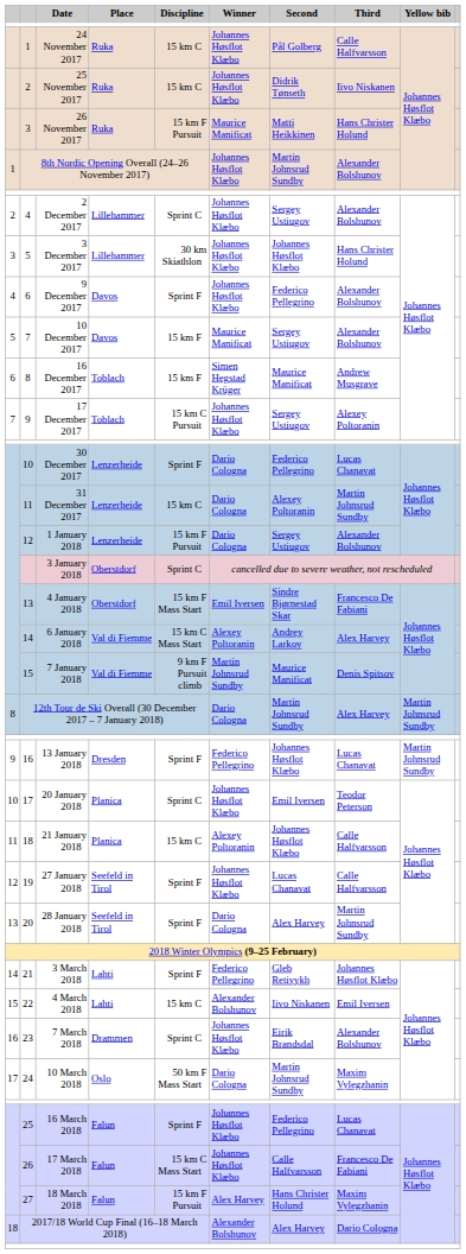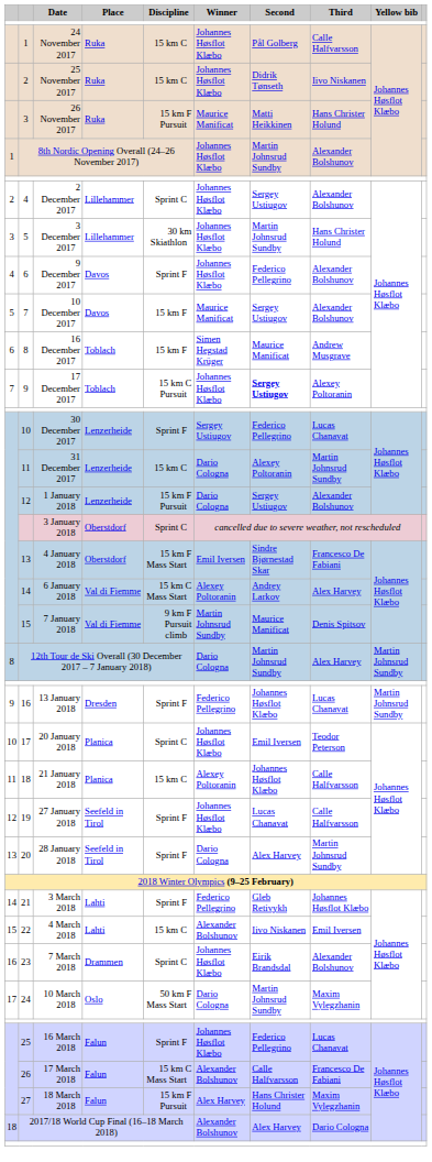 <table class="wikitable plainrowheaders" style="background:#fff; font-size:86%; line-height:16px; border:grey solid 1px; border-collapse:collapse;">
 <tr>
 <th scope="col" style="background:#ccc; width=20 px;"></th>
 <th scope="col" style="background:#ccc; width=30 px;"></th>
 <th scope="col" style="background:#ccc; width:120px;">Date</th>
 <th scope="col" style="background:#ccc; width:160px;">Place</th>
 <th scope="col" style="background:#ccc; width:130px;">Discipline</th>
 <th scope="col" style="background:#ccc; width:185px;">Winner</th>
 <th scope="col" style="background:#ccc; width:185px;">Second</th>
 <th scope="col" style="background:#ccc; width:185px;">Third</th>
 <th scope="col" style="background:#ccc; width:180px;">Yellow bib</th>
 <th scope="col" style="background:#ccc; width:10px;"></th>
 </tr>
 <tr>
 <td colspan=10></td>
 </tr>
 <tr style="background-color: #EFDECD;">
 <td></td>
 <td align=center>1</td>
 <td align=right>24 November 2017  </td>
 <td> <a href='#'>Ruka</a></td>
 <td align=right>15 km C  </td>
 <td> <a href='#'>Johannes Høsflot Klæbo</a></td>
 <td> <a href='#'>Pål Golberg</a></td>
 <td> <a href='#'>Calle Halfvarsson</a></td>
 <td rowspan=4> <a href='#'>Johannes Høsflot Klæbo</a></td>
 <td></td>
 </tr>
 <tr style="background-color: #EFDECD;">
 <td></td>
 <td align=center>2</td>
 <td align=right>25 November 2017  </td>
 <td> <a href='#'>Ruka</a></td>
 <td align=right>15 km C  </td>
 <td> <a href='#'>Johannes Høsflot Klæbo</a></td>
 <td> <a href='#'>Didrik Tønseth</a></td>
 <td> <a href='#'>Iivo Niskanen</a></td>
 <td></td>
 </tr>
 <tr style="background-color: #EFDECD;">
 <td></td>
 <td align=center>3</td>
 <td align=right>26 November 2017  </td>
 <td> <a href='#'>Ruka</a></td>
 <td align=right>15 km F Pursuit  </td>
 <td> <a href='#'>Maurice Manificat</a></td>
 <td> <a href='#'>Matti Heikkinen</a></td>
 <td> <a href='#'>Hans Christer Holund</a></td>
 <td></td>
 </tr>
 <tr style="background-color: #EFDECD;">
 <td align=center>1</td>
 <td colspan=4 align=center><a href='#'>8th Nordic Opening</a> Overall (24–26 November 2017)</td>
 <td> <a href='#'>Johannes Høsflot Klæbo</a></td>
 <td> <a href='#'>Martin Johnsrud Sundby</a></td>
 <td> <a href='#'>Alexander Bolshunov</a></td>
 <td></td>
 </tr>
 <tr>
 <td colspan=10></td>
 </tr>
 <tr>
 <td align=center>2</td>
 <td align=center>4</td>
 <td align=right>2 December 2017  </td>
 <td> <a href='#'>Lillehammer</a></td>
 <td align=right>Sprint C  </td>
 <td> <a href='#'>Johannes Høsflot Klæbo</a></td>
 <td> <a href='#'>Sergey Ustiugov</a></td>
 <td> <a href='#'>Alexander Bolshunov</a></td>
 <td rowspan=6> <a href='#'>Johannes Høsflot Klæbo</a></td>
 <td></td>
 </tr>
 <tr>
 <td align=center>3</td>
 <td align=center>5</td>
 <td align=right>3 December 2017  </td>
 <td> <a href='#'>Lillehammer</a></td>
 <td align=right>30 km Skiathlon  </td>
 <td> <a href='#'>Johannes Høsflot Klæbo</a></td>
-<td> <a href='#'>Johannes Høsflot Klæbo</a></td>
+<td> <a href='#'>Martin Johnsrud Sundby</a></td>
 <td> <a href='#'>Hans Christer Holund</a></td>
 <td></td>
 </tr>
 <tr>
 <td align=center>4</td>
 <td align=center>6</td>
 <td align=right>9 December 2017  </td>
 <td> <a href='#'>Davos</a></td>
 <td align=right>Sprint F  </td>
 <td> <a href='#'>Johannes Høsflot Klæbo</a></td>
 <td> <a href='#'>Federico Pellegrino</a></td>
 <td> <a href='#'>Alexander Bolshunov</a></td>
 <td></td>
 </tr>
 <tr>
 <td align=center>5</td>
 <td align=center>7</td>
 <td align=right>10 December 2017  </td>
 <td> <a href='#'>Davos</a></td>
 <td align=right>15 km F  </td>
 <td> <a href='#'>Maurice Manificat</a></td>
 <td> <a href='#'>Sergey Ustiugov</a></td>
 <td> <a href='#'>Alexander Bolshunov</a></td>
 <td></td>
 </tr>
 <tr>
 <td align=center>6</td>
 <td align=center>8</td>
 <td align=right>16 December 2017  </td>
 <td> <a href='#'>Toblach</a></td>
 <td align=right>15 km F  </td>
 <td> <a href='#'>Simen Hegstad Krüger</a></td>
 <td> <a href='#'>Maurice Manificat</a></td>
 <td> <a href='#'>Andrew Musgrave</a></td>
 <td></td>
 </tr>
 <tr>
 <td align=center>7</td>
 <td align=center>9</td>
 <td align=right>17 December 2017  </td>
 <td> <a href='#'>Toblach</a></td>
 <td align=right>15 km C Pursuit  </td>
 <td> <a href='#'>Johannes Høsflot Klæbo</a></td>
-<td> <a href='#'>Sergey Ustiugov</a></td>
+<td><strong> <a href='#'>Sergey Ustiugov</a></strong></td>
 <td> <a href='#'>Alexey Poltoranin</a></td>
 <td></td>
 </tr>
 <tr>
 <td colspan=10></td>
 </tr>
 <tr bgcolor=#BCD4E6>
 <td rowspan=7></td>
 <td align=center>10</td>
 <td align=right>30 December 2017  </td>
 <td> <a href='#'>Lenzerheide</a></td>
 <td align=right>Sprint F  </td>
-<td> <a href='#'>Dario Cologna</a></td>
+<td> <a href='#'>Sergey Ustiugov</a></td>
 <td> <a href='#'>Federico Pellegrino</a></td>
 <td> <a href='#'>Lucas Chanavat</a></td>
 <td rowspan=3> <a href='#'>Johannes Høsflot Klæbo</a></td>
 <td></td>
 </tr>
 <tr bgcolor=#BCD4E6>
 <td align=center>11</td>
 <td align=right>31 December 2017  </td>
 <td> <a href='#'>Lenzerheide</a></td>
 <td align=right>15 km C  </td>
 <td> <a href='#'>Dario Cologna</a></td>
 <td> <a href='#'>Alexey Poltoranin</a></td>
 <td> <a href='#'>Martin Johnsrud Sundby</a></td>
 <td></td>
 </tr>
 <tr bgcolor=#BCD4E6>
 <td align=center>12</td>
 <td align=right>1 January 2018  </td>
 <td> <a href='#'>Lenzerheide</a></td>
 <td align=right>15 km F Pursuit  </td>
 <td> <a href='#'>Dario Cologna</a></td>
 <td> <a href='#'>Sergey Ustiugov</a></td>
 <td> <a href='#'>Alexander Bolshunov</a></td>
 <td></td>
 </tr>
 <tr bgcolor=#EDCCD5>
 <td></td>
 <td align=right>3 January 2018  </td>
 <td> <a href='#'>Oberstdorf</a></td>
 <td align=right>Sprint C  </td>
 <td colspan=4 align=center><em>cancelled due to severe weather, not rescheduled</em></td>
 <td></td>
 </tr>
 <tr bgcolor=#BCD4E6>
 <td align=center>13</td>
 <td align=right>4 January 2018  </td>
 <td> <a href='#'>Oberstdorf</a></td>
 <td align=right>15 km F Mass Start  </td>
 <td> <a href='#'>Emil Iversen</a></td>
 <td> <a href='#'>Sindre Bjørnestad Skar</a></td>
 <td> <a href='#'>Francesco De Fabiani</a></td>
 <td rowspan=3> <a href='#'>Johannes Høsflot Klæbo</a></td>
 <td></td>
 </tr>
 <tr bgcolor=#BCD4E6>
 <td align=center>14</td>
 <td align=right>6 January 2018  </td>
 <td> <a href='#'>Val di Fiemme</a></td>
 <td align=right>15 km C Mass Start  </td>
 <td> <a href='#'>Alexey Poltoranin</a></td>
 <td> <a href='#'>Andrey Larkov</a></td>
 <td> <a href='#'>Alex Harvey</a></td>
 <td></td>
 </tr>
 <tr bgcolor=#BCD4E6>
 <td align=center>15</td>
 <td align=right>7 January 2018  </td>
 <td> <a href='#'>Val di Fiemme</a></td>
 <td align=right>9 km F Pursuit climb  </td>
 <td> <a href='#'>Martin Johnsrud Sundby</a></td>
 <td> <a href='#'>Maurice Manificat</a></td>
 <td> <a href='#'>Denis Spitsov</a></td>
 <td></td>
 </tr>
 <tr bgcolor=#BCD4E6>
 <td align=center>8</td>
 <td colspan=4 align=center><a href='#'>12th Tour de Ski</a> Overall (30 December 2017 – 7 January 2018)</td>
 <td> <a href='#'>Dario Cologna</a></td>
 <td> <a href='#'>Martin Johnsrud Sundby</a></td>
 <td> <a href='#'>Alex Harvey</a></td>
 <td> <a href='#'>Martin Johnsrud Sundby</a></td>
 <td></td>
 </tr>
 <tr>
 <td colspan=10></td>
 </tr>
 <tr>
 <td align=center>9</td>
 <td align=center>16</td>
 <td align=right>13 January 2018  </td>
 <td> <a href='#'>Dresden</a></td>
 <td align=right>Sprint F  </td>
 <td> <a href='#'>Federico Pellegrino</a></td>
 <td> <a href='#'>Johannes Høsflot Klæbo</a></td>
 <td> <a href='#'>Lucas Chanavat</a></td>
 <td rowspan=1> <a href='#'>Martin Johnsrud Sundby</a></td>
 <td></td>
 </tr>
 <tr>
 <td align=center>10</td>
 <td align=center>17</td>
 <td align=right>20 January 2018  </td>
 <td> <a href='#'>Planica</a></td>
 <td align=right>Sprint C  </td>
 <td> <a href='#'>Johannes Høsflot Klæbo</a></td>
 <td> <a href='#'>Emil Iversen</a></td>
 <td> <a href='#'>Teodor Peterson</a></td>
 <td rowspan=4> <a href='#'>Johannes Høsflot Klæbo</a></td>
 <td></td>
 </tr>
 <tr>
 <td align=center>11</td>
 <td align=center>18</td>
 <td align=right>21 January 2018  </td>
 <td> <a href='#'>Planica</a></td>
 <td align=right>15 km C  </td>
 <td> <a href='#'>Alexey Poltoranin</a></td>
 <td> <a href='#'>Johannes Høsflot Klæbo</a></td>
 <td> <a href='#'>Calle Halfvarsson</a></td>
 <td></td>
 </tr>
 <tr>
 <td align=center>12</td>
 <td align=center>19</td>
 <td align=right>27 January 2018  </td>
 <td> <a href='#'>Seefeld in Tirol</a></td>
 <td align=right>Sprint F  </td>
 <td> <a href='#'>Johannes Høsflot Klæbo</a></td>
 <td> <a href='#'>Lucas Chanavat</a></td>
 <td> <a href='#'>Calle Halfvarsson</a></td>
 <td></td>
 </tr>
 <tr>
 <td align=center>13</td>
 <td align=center>20</td>
 <td align=right>28 January 2018  </td>
 <td> <a href='#'>Seefeld in Tirol</a></td>
 <td align=right>Sprint F  </td>
 <td> <a href='#'>Dario Cologna</a></td>
 <td> <a href='#'>Alex Harvey</a></td>
 <td> <a href='#'>Martin Johnsrud Sundby</a></td>
 <td></td>
 </tr>
 <tr style="background:#FFEBAD">
 <td colspan=11 align=center><a href='#'>2018 Winter Olympics</a>  <strong>(9–25 February)</strong></td>
 </tr>
 <tr>
 <td align=center>14</td>
 <td align=center>21</td>
 <td align=right>3 March 2018  </td>
 <td> <a href='#'>Lahti</a></td>
 <td align=right>Sprint F  </td>
 <td> <a href='#'>Federico Pellegrino</a></td>
 <td> <a href='#'>Gleb Retivykh</a></td>
 <td> <a href='#'>Johannes Høsflot Klæbo</a></td>
 <td rowspan=4> <a href='#'>Johannes Høsflot Klæbo</a></td>
 <td></td>
 </tr>
 <tr>
 <td align=center>15</td>
 <td align=center>22</td>
 <td align=right>4 March 2018  </td>
 <td> <a href='#'>Lahti</a></td>
 <td align=right>15 km C  </td>
 <td> <a href='#'>Alexander Bolshunov</a></td>
 <td> <a href='#'>Iivo Niskanen</a></td>
 <td> <a href='#'>Emil Iversen</a></td>
 <td></td>
 </tr>
 <tr>
 <td align=center>16</td>
 <td align=center>23</td>
 <td align=right>7 March 2018  </td>
 <td> <a href='#'>Drammen</a></td>
 <td align=right>Sprint C  </td>
 <td> <a href='#'>Johannes Høsflot Klæbo</a></td>
 <td> <a href='#'>Eirik Brandsdal</a></td>
 <td> <a href='#'>Alexander Bolshunov</a></td>
 <td></td>
 </tr>
 <tr>
 <td align=center>17</td>
 <td align=center>24</td>
 <td align=right>10 March 2018  </td>
 <td> <a href='#'>Oslo</a></td>
 <td align=right>50 km F Mass Start  </td>
 <td> <a href='#'>Dario Cologna</a></td>
 <td> <a href='#'>Martin Johnsrud Sundby</a></td>
 <td> <a href='#'>Maxim Vylegzhanin</a></td>
 <td></td>
 </tr>
 <tr>
 <td colspan=10></td>
 </tr>
 <tr bgcolor=#D0D4FF>
 <td rowspan=3></td>
 <td align=center>25</td>
 <td align=right>16 March 2018  </td>
 <td> <a href='#'>Falun</a></td>
 <td align=right>Sprint F  </td>
 <td> <a href='#'>Johannes Høsflot Klæbo</a></td>
 <td> <a href='#'>Federico Pellegrino</a></td>
 <td> <a href='#'>Lucas Chanavat</a></td>
 <td rowspan=4> <a href='#'>Johannes Høsflot Klæbo</a></td>
 <td></td>
 </tr>
 <tr bgcolor=#D0D4FF>
 <td align=center>26</td>
 <td align=right>17 March 2018  </td>
 <td> <a href='#'>Falun</a></td>
 <td align=right>15 km C Mass Start  </td>
-<td> <a href='#'>Johannes Høsflot Klæbo</a></td>
+<td> <a href='#'>Alexander Bolshunov</a></td>
 <td> <a href='#'>Calle Halfvarsson</a></td>
 <td> <a href='#'>Francesco De Fabiani</a></td>
 <td></td>
 </tr>
 <tr bgcolor=#D0D4FF>
 <td align=center>27</td>
 <td align=right>18 March 2018  </td>
 <td> <a href='#'>Falun</a></td>
 <td align=right>15 km F Pursuit  </td>
 <td> <a href='#'>Alex Harvey</a></td>
 <td> <a href='#'>Hans Christer Holund</a></td>
 <td> <a href='#'>Maxim Vylegzhanin</a></td>
 <td></td>
 </tr>
 <tr style="background-color: #D0D4FF;">
 <td align=center>18</td>
 <td colspan=4 align=center>2017/18 World Cup Final (16–18 March 2018)</td>
 <td> <a href='#'>Alexander Bolshunov</a></td>
 <td> <a href='#'>Alex Harvey</a></td>
 <td> <a href='#'>Dario Cologna</a></td>
 <td></td>
 </tr>
 <tr>
 <td colspan=10></td>
 </tr>
 </table>
